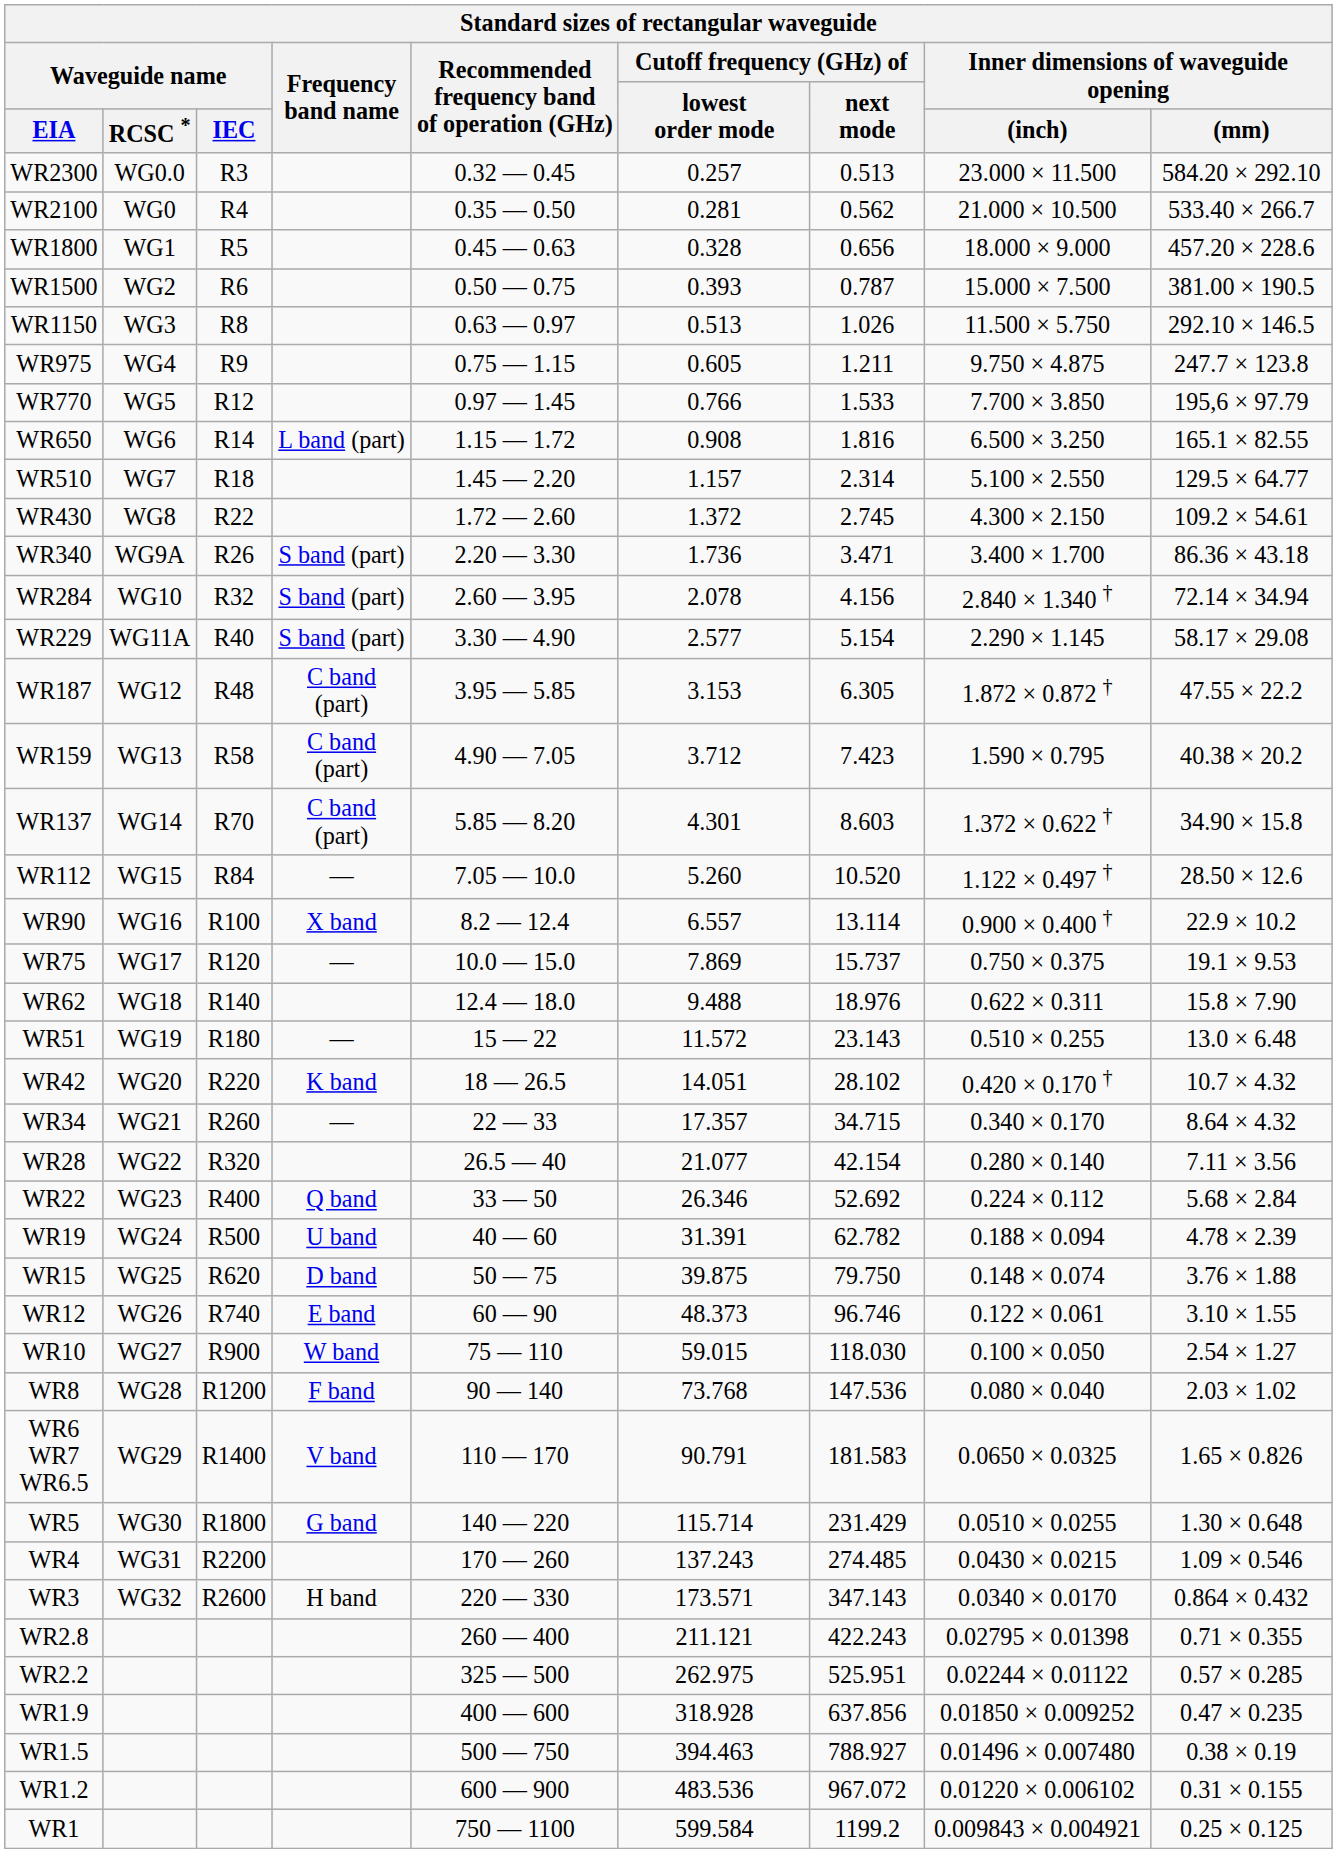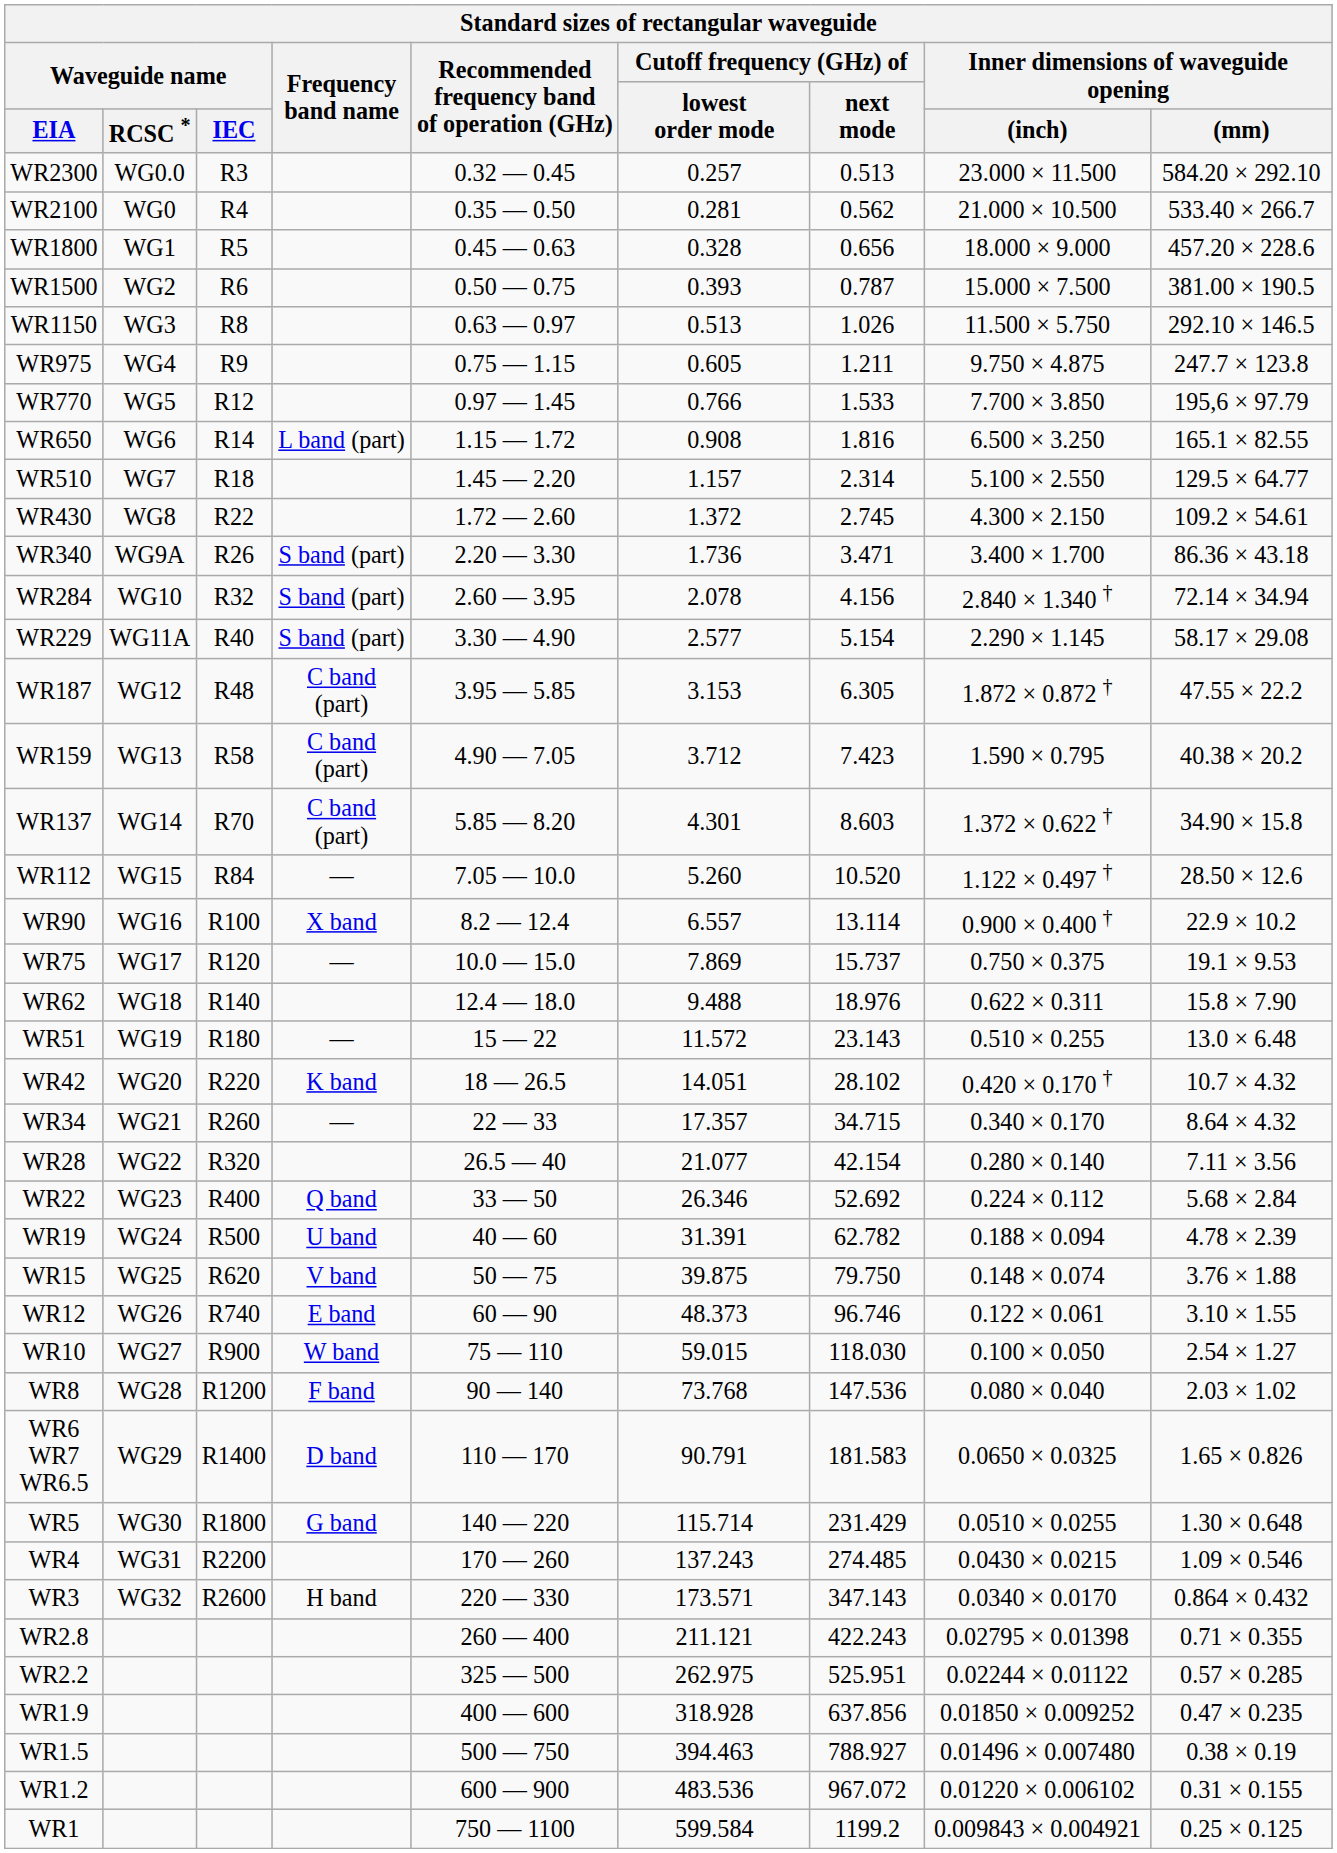 <table class="wikitable collapsible" style="text-align: center; max-width:880px;">
 <tr>
 <th colspan="9">Standard sizes of rectangular waveguide</th>
 </tr>
 <tr>
 <th colspan="3" rowspan="2">Waveguide name</th>
 <th rowspan="3">Frequency<br>band name</th>
 <th rowspan="3">Recommended<br>frequency band<br>of operation (GHz)</th>
 <th colspan="2">Cutoff frequency (GHz) of</th>
 <th colspan="2" rowspan="2">Inner dimensions of waveguide opening</th>
 </tr>
 <tr>
 <th rowspan="2">lowest order mode</th>
 <th rowspan="2">next mode</th>
 </tr>
 <tr>
 <th><a href='#'>EIA</a></th>
 <th>RCSC <sup>*</sup></th>
 <th><a href='#'>IEC</a></th>
 <th>(inch)</th>
 <th>(mm)</th>
 </tr>
 <tr style="white-space:nowrap;">
 <td>WR2300</td>
 <td>WG0.0</td>
 <td>R3</td>
 <td></td>
 <td>0.32 — 0.45</td>
 <td>0.257</td>
 <td>0.513</td>
 <td>23.000 × 11.500</td>
 <td>584.20 × 292.10</td>
 </tr>
 <tr style="white-space:nowrap;">
 <td>WR2100</td>
 <td>WG0</td>
 <td>R4</td>
 <td></td>
 <td>0.35 — 0.50</td>
 <td>0.281</td>
 <td>0.562</td>
 <td>21.000 × 10.500</td>
 <td>533.40 × 266.7</td>
 </tr>
 <tr>
 <td>WR1800</td>
 <td>WG1</td>
 <td>R5</td>
 <td></td>
 <td>0.45 — 0.63</td>
 <td>0.328</td>
 <td>0.656</td>
 <td>18.000 × 9.000</td>
 <td>457.20 × 228.6</td>
 </tr>
 <tr>
 <td>WR1500</td>
 <td>WG2</td>
 <td>R6</td>
 <td></td>
 <td>0.50 — 0.75</td>
 <td>0.393</td>
 <td>0.787</td>
 <td>15.000 × 7.500</td>
 <td>381.00 × 190.5</td>
 </tr>
 <tr>
 <td>WR1150</td>
 <td>WG3</td>
 <td>R8</td>
 <td></td>
 <td>0.63 — 0.97</td>
 <td>0.513</td>
 <td>1.026</td>
 <td>11.500 × 5.750</td>
 <td>292.10 × 146.5</td>
 </tr>
 <tr>
 <td>WR975</td>
 <td>WG4</td>
 <td>R9</td>
 <td></td>
 <td>0.75 — 1.15</td>
 <td>0.605</td>
 <td>1.211</td>
 <td>9.750 × 4.875</td>
 <td>247.7 × 123.8</td>
 </tr>
 <tr>
 <td>WR770</td>
 <td>WG5</td>
 <td>R12</td>
 <td></td>
 <td>0.97 — 1.45</td>
 <td>0.766</td>
 <td>1.533</td>
 <td>7.700 × 3.850</td>
 <td>195,6 × 97.79</td>
 </tr>
 <tr>
 <td>WR650</td>
 <td>WG6</td>
 <td>R14</td>
 <td><a href='#'>L band</a> (part)</td>
 <td>1.15 — 1.72</td>
 <td>0.908</td>
 <td>1.816</td>
 <td>6.500 × 3.250</td>
 <td>165.1 × 82.55</td>
 </tr>
 <tr>
 <td>WR510</td>
 <td>WG7</td>
 <td>R18</td>
 <td></td>
 <td>1.45 — 2.20</td>
 <td>1.157</td>
 <td>2.314</td>
 <td>5.100 × 2.550</td>
 <td>129.5 × 64.77</td>
 </tr>
 <tr>
 <td>WR430</td>
 <td>WG8</td>
 <td>R22</td>
 <td></td>
 <td>1.72 — 2.60</td>
 <td>1.372</td>
 <td>2.745</td>
 <td>4.300 × 2.150</td>
 <td>109.2 × 54.61</td>
 </tr>
 <tr>
 <td>WR340</td>
 <td>WG9A</td>
 <td>R26</td>
 <td><a href='#'>S band</a> (part)</td>
 <td>2.20 — 3.30</td>
 <td>1.736</td>
 <td>3.471</td>
 <td>3.400 × 1.700</td>
 <td>86.36 × 43.18</td>
 </tr>
 <tr>
 <td>WR284</td>
 <td>WG10</td>
 <td>R32</td>
 <td><a href='#'>S band</a> (part)</td>
 <td>2.60 — 3.95</td>
 <td>2.078</td>
 <td>4.156</td>
 <td>2.840 × 1.340 <sup>†</sup></td>
 <td>72.14 × 34.94</td>
 </tr>
 <tr style="white-space:nowrap;">
 <td>WR229</td>
 <td>WG11A</td>
 <td>R40</td>
 <td><a href='#'>S band</a> (part)</td>
 <td>3.30 — 4.90</td>
 <td>2.577</td>
 <td>5.154</td>
 <td>2.290 × 1.145</td>
 <td>58.17 × 29.08</td>
 </tr>
 <tr>
 <td>WR187</td>
 <td>WG12</td>
 <td>R48</td>
 <td><a href='#'>C band</a> (part)</td>
 <td>3.95 — 5.85</td>
 <td>3.153</td>
 <td>6.305</td>
 <td>1.872 × 0.872 <sup>†</sup></td>
 <td>47.55 × 22.2</td>
 </tr>
 <tr>
 <td>WR159</td>
 <td>WG13</td>
 <td>R58</td>
 <td><a href='#'>C band</a> (part)</td>
 <td>4.90 — 7.05</td>
 <td>3.712</td>
 <td>7.423</td>
 <td>1.590 × 0.795</td>
 <td>40.38 × 20.2</td>
 </tr>
 <tr>
 <td>WR137</td>
 <td>WG14</td>
 <td>R70</td>
 <td><a href='#'>C band</a> (part)</td>
 <td>5.85 — 8.20</td>
 <td>4.301</td>
 <td>8.603</td>
 <td>1.372 × 0.622 <sup>†</sup></td>
 <td>34.90 × 15.8</td>
 </tr>
 <tr>
 <td>WR112</td>
 <td>WG15</td>
 <td>R84</td>
 <td>—</td>
 <td>7.05 — 10.0</td>
 <td>5.260</td>
 <td>10.520</td>
 <td>1.122 × 0.497 <sup>†</sup></td>
 <td>28.50 × 12.6</td>
 </tr>
 <tr>
 <td>WR90</td>
 <td>WG16</td>
 <td>R100</td>
 <td><a href='#'>X band</a></td>
 <td>8.2 — 12.4</td>
 <td>6.557</td>
 <td>13.114</td>
 <td>0.900 × 0.400 <sup>†</sup></td>
 <td>22.9 × 10.2</td>
 </tr>
 <tr>
 <td>WR75</td>
 <td>WG17</td>
 <td>R120</td>
 <td>—</td>
 <td>10.0 — 15.0</td>
 <td>7.869</td>
 <td>15.737</td>
 <td>0.750 × 0.375</td>
 <td>19.1 × 9.53</td>
 </tr>
 <tr>
 <td>WR62</td>
 <td>WG18</td>
 <td>R140</td>
 <td></td>
 <td>12.4 — 18.0</td>
 <td>9.488</td>
 <td>18.976</td>
 <td>0.622 × 0.311</td>
 <td>15.8 × 7.90</td>
 </tr>
 <tr>
 <td>WR51</td>
 <td>WG19</td>
 <td>R180</td>
 <td>—</td>
 <td>15 — 22</td>
 <td>11.572</td>
 <td>23.143</td>
 <td>0.510 × 0.255</td>
 <td>13.0 × 6.48</td>
 </tr>
 <tr>
 <td>WR42</td>
 <td>WG20</td>
 <td>R220</td>
 <td><a href='#'>K band</a></td>
 <td>18 — 26.5</td>
 <td>14.051</td>
 <td>28.102</td>
 <td>0.420 × 0.170 <sup>†</sup></td>
 <td>10.7 × 4.32</td>
 </tr>
 <tr>
 <td>WR34</td>
 <td>WG21</td>
 <td>R260</td>
 <td>—</td>
 <td>22 — 33</td>
 <td>17.357</td>
 <td>34.715</td>
 <td>0.340 × 0.170</td>
 <td>8.64 × 4.32</td>
 </tr>
 <tr>
 <td>WR28</td>
 <td>WG22</td>
 <td>R320</td>
 <td></td>
 <td>26.5 — 40</td>
 <td>21.077</td>
 <td>42.154</td>
 <td>0.280 × 0.140</td>
 <td>7.11 × 3.56</td>
 </tr>
 <tr>
 <td>WR22</td>
 <td>WG23</td>
 <td>R400</td>
 <td><a href='#'>Q band</a></td>
 <td>33 — 50</td>
 <td>26.346</td>
 <td>52.692</td>
 <td>0.224 × 0.112</td>
 <td>5.68 × 2.84</td>
 </tr>
 <tr>
 <td>WR19</td>
 <td>WG24</td>
 <td>R500</td>
 <td><a href='#'>U band</a></td>
 <td>40 — 60</td>
 <td>31.391</td>
 <td>62.782</td>
 <td>0.188 × 0.094</td>
 <td>4.78 × 2.39</td>
 </tr>
 <tr>
 <td>WR15</td>
 <td>WG25</td>
 <td>R620</td>
-<td><a href='#'>D band</a></td>
+<td><a href='#'>V band</a></td>
 <td>50 — 75</td>
 <td>39.875</td>
 <td>79.750</td>
 <td>0.148 × 0.074</td>
 <td>3.76 × 1.88</td>
 </tr>
 <tr>
 <td>WR12</td>
 <td>WG26</td>
 <td>R740</td>
 <td><a href='#'>E band</a></td>
 <td>60 — 90</td>
 <td>48.373</td>
 <td>96.746</td>
 <td>0.122 × 0.061</td>
 <td>3.10 × 1.55</td>
 </tr>
 <tr>
 <td>WR10</td>
 <td>WG27</td>
 <td>R900</td>
 <td><a href='#'>W band</a></td>
 <td>75 — 110</td>
 <td>59.015</td>
 <td>118.030</td>
 <td>0.100 × 0.050</td>
 <td>2.54 × 1.27</td>
 </tr>
 <tr>
 <td>WR8</td>
 <td>WG28</td>
 <td>R1200</td>
 <td><a href='#'>F band</a></td>
 <td>90 — 140</td>
 <td>73.768</td>
 <td>147.536</td>
 <td>0.080 × 0.040</td>
 <td>2.03 × 1.02</td>
 </tr>
 <tr>
 <td>WR6<br>WR7<br>WR6.5</td>
 <td>WG29</td>
 <td>R1400</td>
-<td><a href='#'>V band</a></td>
+<td><a href='#'>D band</a></td>
 <td>110 — 170</td>
 <td>90.791</td>
 <td>181.583</td>
 <td>0.0650 × 0.0325</td>
 <td>1.65 × 0.826</td>
 </tr>
 <tr>
 <td>WR5</td>
 <td>WG30</td>
 <td>R1800</td>
 <td><a href='#'>G band</a></td>
 <td>140 — 220</td>
 <td>115.714</td>
 <td>231.429</td>
 <td>0.0510 × 0.0255</td>
 <td>1.30 × 0.648</td>
 </tr>
 <tr>
 <td>WR4</td>
 <td>WG31</td>
 <td>R2200</td>
 <td></td>
 <td>170 — 260</td>
 <td>137.243</td>
 <td>274.485</td>
 <td>0.0430 × 0.0215</td>
 <td>1.09 × 0.546</td>
 </tr>
 <tr style="white-space:nowrap;">
 <td>WR3</td>
 <td>WG32</td>
 <td>R2600</td>
 <td>H band</td>
 <td>220 — 330</td>
 <td>173.571</td>
 <td>347.143</td>
 <td>0.0340 × 0.0170</td>
 <td>0.864 × 0.432</td>
 </tr>
 <tr>
 <td>WR2.8</td>
 <td></td>
 <td></td>
 <td></td>
 <td>260 — 400</td>
 <td>211.121</td>
 <td>422.243</td>
 <td>0.02795 × 0.01398</td>
 <td>0.71 × 0.355</td>
 </tr>
 <tr>
 <td>WR2.2</td>
 <td></td>
 <td></td>
 <td></td>
 <td>325 — 500</td>
 <td>262.975</td>
 <td>525.951</td>
 <td>0.02244 × 0.01122</td>
 <td>0.57 × 0.285</td>
 </tr>
 <tr>
 <td>WR1.9</td>
 <td></td>
 <td></td>
 <td></td>
 <td>400 — 600</td>
 <td>318.928</td>
 <td>637.856</td>
 <td>0.01850 × 0.009252</td>
 <td>0.47 × 0.235</td>
 </tr>
 <tr>
 <td>WR1.5</td>
 <td></td>
 <td></td>
 <td></td>
 <td>500 — 750</td>
 <td>394.463</td>
 <td>788.927</td>
 <td>0.01496 × 0.007480</td>
 <td>0.38 × 0.19</td>
 </tr>
 <tr>
 <td>WR1.2</td>
 <td></td>
 <td></td>
 <td></td>
 <td>600 — 900</td>
 <td>483.536</td>
 <td>967.072</td>
 <td>0.01220 × 0.006102</td>
 <td>0.31 × 0.155</td>
 </tr>
 <tr>
 <td>WR1</td>
 <td></td>
 <td></td>
 <td></td>
 <td>750 — 1100</td>
 <td>599.584</td>
 <td>1199.2</td>
 <td>0.009843 × 0.004921</td>
 <td>0.25 × 0.125</td>
 </tr>
 </table>
